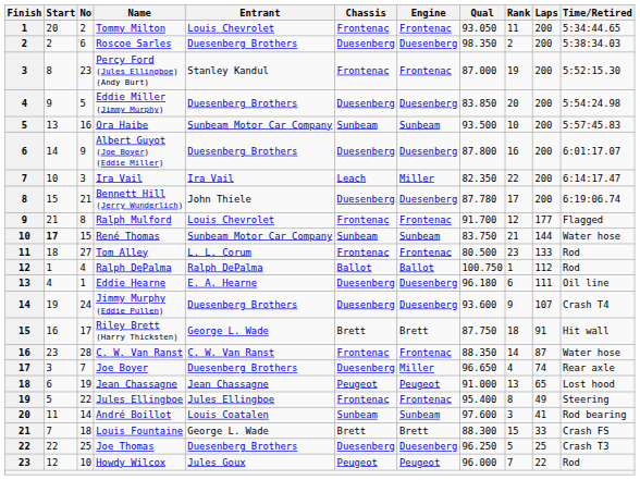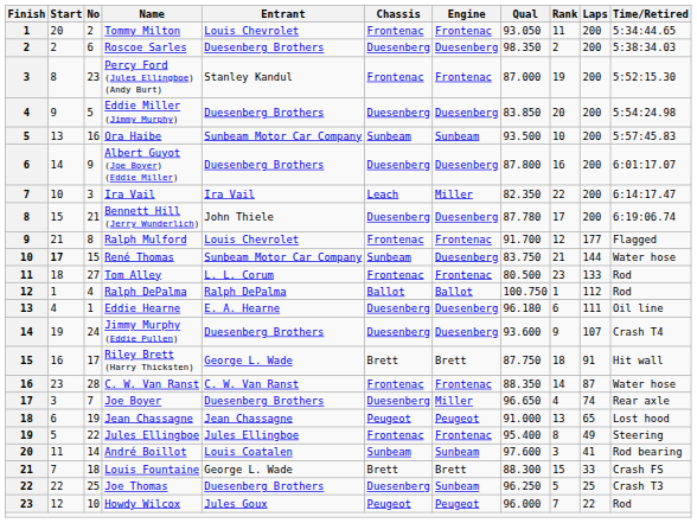 <table class="wikitable">
 <tr>
 <th>Finish</th>
 <th>Start</th>
 <th>No</th>
 <th>Name</th>
 <th>Entrant</th>
 <th>Chassis</th>
 <th>Engine</th>
 <th>Qual</th>
 <th>Rank</th>
 <th>Laps</th>
 <th>Time/Retired</th>
 </tr>
 <tr>
 <th>1</th>
 <td>20</td>
 <td>2</td>
 <td> <a href='#'>Tommy Milton</a></td>
 <td><a href='#'>Louis Chevrolet</a></td>
 <td><a href='#'>Frontenac</a></td>
 <td><a href='#'>Frontenac</a></td>
 <td>93.050</td>
 <td>11</td>
 <td>200</td>
 <td>5:34:44.65</td>
 </tr>
 <tr>
 <th>2</th>
 <td>2</td>
 <td>6</td>
 <td> <a href='#'>Roscoe Sarles</a></td>
 <td><a href='#'>Duesenberg Brothers</a></td>
 <td><a href='#'>Duesenberg</a></td>
 <td><a href='#'>Duesenberg</a></td>
 <td>98.350</td>
 <td>2</td>
 <td>200</td>
 <td>5:38:34.03</td>
 </tr>
 <tr>
 <th>3</th>
 <td>8</td>
 <td>23</td>
 <td> <a href='#'>Percy Ford</a> <strong></strong><br><small>(<a href='#'>Jules Ellingboe</a>)</small><br><small>(Andy Burt)</small></td>
 <td>Stanley Kandul</td>
 <td><a href='#'>Frontenac</a></td>
 <td><a href='#'>Frontenac</a></td>
 <td>87.000</td>
 <td>19</td>
 <td>200</td>
 <td>5:52:15.30</td>
 </tr>
 <tr>
 <th>4</th>
 <td>9</td>
 <td>5</td>
 <td> <a href='#'>Eddie Miller</a> <strong></strong><br><small>(<a href='#'>Jimmy Murphy</a>)</small></td>
 <td><a href='#'>Duesenberg Brothers</a></td>
 <td><a href='#'>Duesenberg</a></td>
 <td><a href='#'>Duesenberg</a></td>
 <td>83.850</td>
 <td>20</td>
 <td>200</td>
 <td>5:54:24.98</td>
 </tr>
 <tr>
 <th>5</th>
 <td>13</td>
 <td>16</td>
 <td> <a href='#'>Ora Haibe</a></td>
 <td><a href='#'>Sunbeam Motor Car Company</a></td>
 <td><a href='#'>Sunbeam</a></td>
 <td><a href='#'>Sunbeam</a></td>
 <td>93.500</td>
 <td>10</td>
 <td>200</td>
 <td>5:57:45.83</td>
 </tr>
 <tr>
 <th>6</th>
 <td>14</td>
 <td>9</td>
 <td> <a href='#'>Albert Guyot</a><br><small>(<a href='#'>Joe Boyer</a>)</small><br><small>(<a href='#'>Eddie Miller</a>)</small></td>
 <td><a href='#'>Duesenberg Brothers</a></td>
 <td><a href='#'>Duesenberg</a></td>
 <td><a href='#'>Duesenberg</a></td>
 <td>87.800</td>
 <td>16</td>
 <td>200</td>
 <td>6:01:17.07</td>
 </tr>
 <tr>
 <th>7</th>
 <td>10</td>
 <td>3</td>
 <td> <a href='#'>Ira Vail</a></td>
 <td><a href='#'>Ira Vail</a></td>
 <td><a href='#'>Leach</a></td>
 <td><a href='#'>Miller</a></td>
 <td>82.350</td>
 <td>22</td>
 <td>200</td>
 <td>6:14:17.47</td>
 </tr>
 <tr>
 <th>8</th>
 <td>15</td>
 <td>21</td>
 <td> <a href='#'>Bennett Hill</a><br><small>(<a href='#'>Jerry Wunderlich</a>)</small></td>
 <td>John Thiele</td>
 <td><a href='#'>Duesenberg</a></td>
 <td><a href='#'>Duesenberg</a></td>
 <td>87.780</td>
 <td>17</td>
 <td>200</td>
 <td>6:19:06.74</td>
 </tr>
 <tr>
 <th>9</th>
 <td>21</td>
 <td>8</td>
 <td> <a href='#'>Ralph Mulford</a></td>
 <td><a href='#'>Louis Chevrolet</a></td>
 <td><a href='#'>Frontenac</a></td>
 <td><a href='#'>Frontenac</a></td>
 <td>91.700</td>
 <td>12</td>
 <td>177</td>
 <td>Flagged</td>
 </tr>
 <tr>
 <th>10</th>
 <td><strong>17</strong></td>
 <td>15</td>
 <td> <a href='#'>René Thomas</a> <strong></strong></td>
 <td><a href='#'>Sunbeam Motor Car Company</a></td>
 <td><a href='#'>Sunbeam</a></td>
-<td><a href='#'>Sunbeam</a></td>
+<td><a href='#'>Duesenberg</a></td>
 <td>83.750</td>
 <td>21</td>
 <td>144</td>
 <td>Water hose</td>
 </tr>
 <tr>
 <th>11</th>
 <td>18</td>
 <td>27</td>
 <td> <a href='#'>Tom Alley</a></td>
 <td><a href='#'>L. L. Corum</a></td>
 <td><a href='#'>Frontenac</a></td>
 <td><a href='#'>Frontenac</a></td>
 <td>80.500</td>
 <td>23</td>
 <td>133</td>
 <td>Rod</td>
 </tr>
 <tr>
 <th>12</th>
 <td>1</td>
 <td>4</td>
 <td> <a href='#'>Ralph DePalma</a> <strong></strong></td>
 <td><a href='#'>Ralph DePalma</a></td>
 <td><a href='#'>Ballot</a></td>
 <td><a href='#'>Ballot</a></td>
 <td>100.750</td>
 <td>1</td>
 <td>112</td>
 <td>Rod</td>
 </tr>
 <tr>
 <th>13</th>
 <td>4</td>
 <td>1</td>
 <td> <a href='#'>Eddie Hearne</a></td>
 <td><a href='#'>E. A. Hearne</a></td>
 <td><a href='#'>Duesenberg</a></td>
 <td><a href='#'>Duesenberg</a></td>
 <td>96.180</td>
 <td>6</td>
 <td>111</td>
 <td>Oil line</td>
 </tr>
 <tr>
 <th>14</th>
 <td>19</td>
 <td>24</td>
 <td> <a href='#'>Jimmy Murphy</a><br><small>(<a href='#'>Eddie Pullen</a>)</small></td>
 <td><a href='#'>Duesenberg Brothers</a></td>
 <td><a href='#'>Duesenberg</a></td>
 <td><a href='#'>Duesenberg</a></td>
 <td>93.600</td>
 <td>9</td>
 <td>107</td>
 <td>Crash T4</td>
 </tr>
 <tr>
 <th>15</th>
 <td>16</td>
 <td>17</td>
 <td> <a href='#'>Riley Brett</a> <strong></strong><br><small>(Harry Thicksten)</small></td>
 <td><a href='#'>George L. Wade</a></td>
 <td>Brett</td>
 <td>Brett</td>
 <td>87.750</td>
 <td>18</td>
 <td>91</td>
 <td>Hit wall</td>
 </tr>
 <tr>
 <th>16</th>
 <td>23</td>
 <td>28</td>
 <td> <a href='#'>C. W. Van Ranst</a> <strong></strong></td>
 <td><a href='#'>C. W. Van Ranst</a></td>
 <td><a href='#'>Frontenac</a></td>
 <td><a href='#'>Frontenac</a></td>
 <td>88.350</td>
 <td>14</td>
 <td>87</td>
 <td>Water hose</td>
 </tr>
 <tr>
 <th>17</th>
 <td>3</td>
 <td>7</td>
 <td> <a href='#'>Joe Boyer</a></td>
 <td><a href='#'>Duesenberg Brothers</a></td>
 <td><a href='#'>Duesenberg</a></td>
 <td><a href='#'>Miller</a></td>
 <td>96.650</td>
 <td>4</td>
 <td>74</td>
 <td>Rear axle</td>
 </tr>
 <tr>
 <th>18</th>
 <td>6</td>
 <td>19</td>
 <td> <a href='#'>Jean Chassagne</a></td>
 <td><a href='#'>Jean Chassagne</a></td>
 <td><a href='#'>Peugeot</a></td>
 <td><a href='#'>Peugeot</a></td>
 <td>91.000</td>
 <td>13</td>
 <td>65</td>
 <td>Lost hood</td>
 </tr>
 <tr>
 <th>19</th>
 <td>5</td>
 <td>22</td>
 <td> <a href='#'>Jules Ellingboe</a> <strong></strong></td>
 <td><a href='#'>Jules Ellingboe</a></td>
 <td><a href='#'>Frontenac</a></td>
 <td><a href='#'>Frontenac</a></td>
 <td>95.400</td>
 <td>8</td>
 <td>49</td>
 <td>Steering</td>
 </tr>
 <tr>
 <th>20</th>
 <td>11</td>
 <td>14</td>
 <td> <a href='#'>André Boillot</a></td>
 <td><a href='#'>Louis Coatalen</a></td>
 <td><a href='#'>Sunbeam</a></td>
 <td><a href='#'>Sunbeam</a></td>
 <td>97.600</td>
 <td>3</td>
 <td>41</td>
 <td>Rod bearing</td>
 </tr>
 <tr>
 <th>21</th>
 <td>7</td>
 <td>18</td>
 <td> <a href='#'>Louis Fountaine</a> <strong></strong></td>
 <td>George L. Wade</td>
 <td>Brett</td>
 <td>Brett</td>
 <td>88.300</td>
 <td>15</td>
 <td>33</td>
 <td>Crash FS</td>
 </tr>
 <tr>
 <th>22</th>
 <td>22</td>
 <td>25</td>
 <td> <a href='#'>Joe Thomas</a></td>
 <td><a href='#'>Duesenberg Brothers</a></td>
 <td><a href='#'>Duesenberg</a></td>
-<td><a href='#'>Duesenberg</a></td>
+<td><a href='#'>Sunbeam</a></td>
 <td>96.250</td>
 <td>5</td>
 <td>25</td>
 <td>Crash T3</td>
 </tr>
 <tr>
 <th>23</th>
 <td>12</td>
 <td>10</td>
 <td> <a href='#'>Howdy Wilcox</a> <strong></strong></td>
 <td><a href='#'>Jules Goux</a></td>
 <td><a href='#'>Peugeot</a></td>
 <td><a href='#'>Peugeot</a></td>
 <td>96.000</td>
 <td>7</td>
 <td>22</td>
 <td>Rod</td>
 </tr>
 <tr>
 <td colspan=12 style="text-align:center"></td>
 </tr>
 </table>
